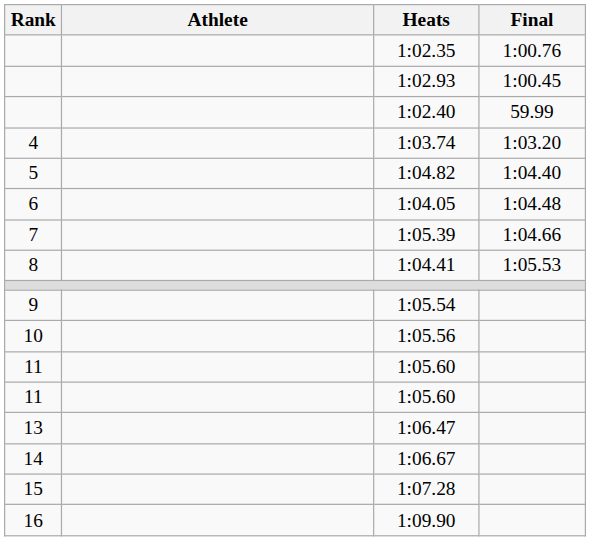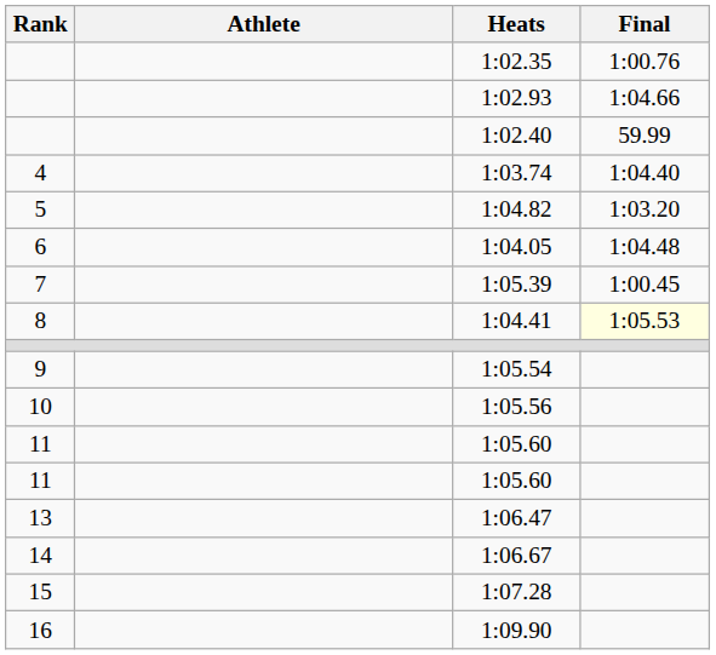 <table class=wikitable style="text-align:center">
 <tr>
 <th width=40>Rank</th>
 <th width=250>Athlete</th>
 <th width=80>Heats</th>
 <th width=80>Final</th>
 </tr>
 <tr>
 <td></td>
 <td align=left></td>
 <td>1:02.35</td>
 <td>1:00.76</td>
 </tr>
 <tr>
 <td></td>
 <td align=left></td>
 <td>1:02.93</td>
-<td>1:00.45</td>
+<td>1:04.66</td>
 </tr>
 <tr>
 <td></td>
 <td align=left></td>
 <td>1:02.40</td>
 <td>59.99</td>
 </tr>
 <tr>
 <td>4</td>
 <td align=left></td>
 <td>1:03.74</td>
-<td>1:03.20</td>
+<td>1:04.40</td>
 </tr>
 <tr>
 <td>5</td>
 <td align=left></td>
 <td>1:04.82</td>
-<td>1:04.40</td>
+<td>1:03.20</td>
 </tr>
 <tr>
 <td>6</td>
 <td align=left></td>
 <td>1:04.05</td>
 <td>1:04.48</td>
 </tr>
 <tr>
 <td>7</td>
 <td align=left></td>
 <td>1:05.39</td>
-<td>1:04.66</td>
+<td>1:00.45</td>
 </tr>
 <tr>
 <td>8</td>
 <td align=left></td>
 <td>1:04.41</td>
-<td>1:05.53</td>
+<td style="background: lightyellow;">1:05.53</td>
 </tr>
 <tr bgcolor=#DDDDDD>
 <td colspan=4></td>
 </tr>
 <tr>
 <td>9</td>
 <td align=left></td>
 <td>1:05.54</td>
 <td></td>
 </tr>
 <tr>
 <td>10</td>
 <td align=left></td>
 <td>1:05.56</td>
 <td></td>
 </tr>
 <tr>
 <td>11</td>
 <td align=left></td>
 <td>1:05.60</td>
 <td></td>
 </tr>
 <tr>
 <td>11</td>
 <td align=left></td>
 <td>1:05.60</td>
 <td></td>
 </tr>
 <tr>
 <td>13</td>
 <td align=left></td>
 <td>1:06.47</td>
 <td></td>
 </tr>
 <tr>
 <td>14</td>
 <td align=left></td>
 <td>1:06.67</td>
 <td></td>
 </tr>
 <tr>
 <td>15</td>
 <td align=left></td>
 <td>1:07.28</td>
 <td></td>
 </tr>
 <tr>
 <td>16</td>
 <td align=left></td>
 <td>1:09.90</td>
 <td></td>
 </tr>
 </table>
